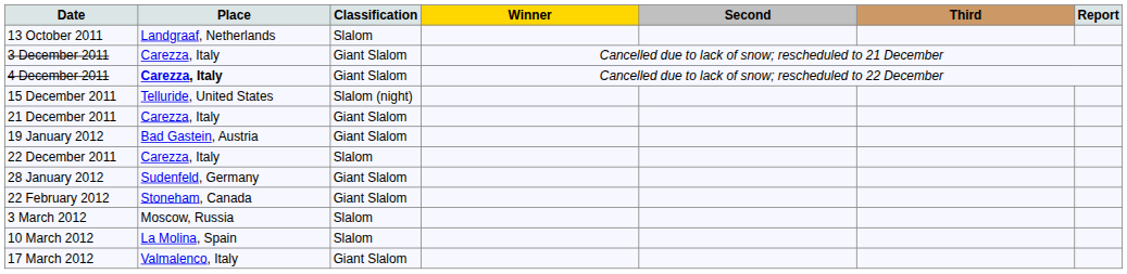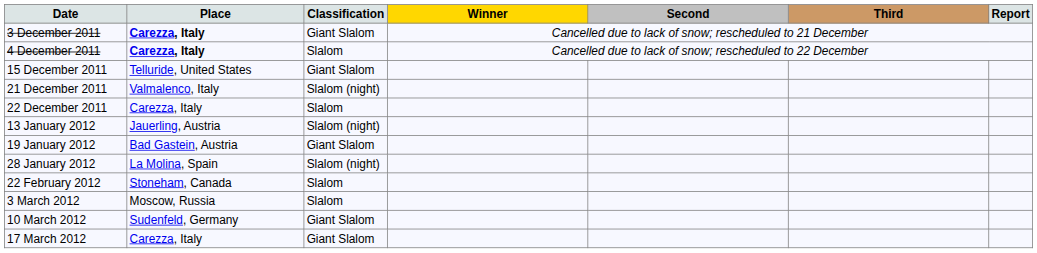 <table bgcolor="#f7f8ff" cellpadding="3" cellspacing="0" border="1" style="font-size: 95%; border: gray solid 1px; border-collapse: collapse;">
 <tr bgcolor="#CCCCCC">
 <td align="center" bgcolor="#DCE5E5" width="150"><strong>Date</strong></td>
 <td align="center" bgcolor="#DCE5E5" width="220"><strong>Place</strong></td>
 <td align="center" bgcolor="#DCE5E5" width="100"><strong>Classification</strong></td>
 <td align="center" bgcolor="gold" width="250"><strong>Winner</strong></td>
 <td align="center" bgcolor="silver" width="250"><strong>Second</strong></td>
 <td align="center" bgcolor="CC9966" width="250"><strong>Third</strong></td>
 <td align="center" bgcolor="#DCE5E5"><strong>Report</strong></td>
 </tr>
 <tr align="left">
-<td>13 October 2011</td>
-<td> <a href='#'>Landgraaf</a>, Netherlands</td>
+<td><s>3 December 2011</s></td>
+<td><strong> <a href='#'>Carezza</a>, Italy</strong></td>
+<td>Giant Slalom</td>
+<td colspan="4" align="center"><em>Cancelled due to lack of snow; rescheduled to 21 December</em></td>
+</tr>
+<tr align="left">
+<td><s>4 December 2011</s></td>
+<td><strong> <a href='#'>Carezza</a>, Italy</strong></td>
+<td>Slalom</td>
+<td colspan="4" align="center"><em>Cancelled due to lack of snow; rescheduled to 22 December</em></td>
+</tr>
+<tr align="left">
+<td>15 December 2011</td>
+<td> <a href='#'>Telluride</a>, United States</td>
+<td>Giant Slalom</td>
+<td></td>
+<td></td>
+<td></td>
+<td></td>
+</tr>
+<tr align="left">
+<td>21 December 2011</td>
+<td> <a href='#'>Valmalenco</a>, Italy</td>
+<td>Slalom (night)</td>
+<td></td>
+<td></td>
+<td></td>
+<td></td>
+</tr>
+<tr align="left">
+<td>22 December 2011</td>
+<td> <a href='#'>Carezza</a>, Italy</td>
 <td>Slalom</td>
 <td></td>
 <td></td>
 <td></td>
 <td></td>
 </tr>
 <tr align="left">
-<td><s>3 December 2011</s></td>
-<td> <a href='#'>Carezza</a>, Italy</td>
-<td>Giant Slalom</td>
-<td colspan="4" align="center"><em>Cancelled due to lack of snow; rescheduled to 21 December</em></td>
-</tr>
-<tr align="left">
-<td><s>4 December 2011</s></td>
-<td><strong> <a href='#'>Carezza</a>, Italy</strong></td>
-<td>Giant Slalom</td>
-<td colspan="4" align="center"><em>Cancelled due to lack of snow; rescheduled to 22 December</em></td>
-</tr>
-<tr align="left">
-<td>15 December 2011</td>
-<td> <a href='#'>Telluride</a>, United States</td>
+<td>13 January 2012</td>
+<td> <a href='#'>Jauerling</a>, Austria</td>
 <td>Slalom (night)</td>
-<td></td>
-<td></td>
-<td></td>
-<td></td>
-</tr>
-<tr align="left">
-<td>21 December 2011</td>
-<td> <a href='#'>Carezza</a>, Italy</td>
-<td>Giant Slalom</td>
 <td></td>
 <td></td>
 <td></td>
 <td></td>
 </tr>
 <tr align="left">
 <td>19 January 2012</td>
 <td> <a href='#'>Bad Gastein</a>, Austria</td>
 <td>Giant Slalom</td>
 <td></td>
 <td></td>
 <td></td>
 <td></td>
 </tr>
 <tr align="left">
-<td>22 December 2011</td>
-<td> <a href='#'>Carezza</a>, Italy</td>
-<td>Slalom</td>
-<td></td>
-<td></td>
-<td></td>
-<td></td>
-</tr>
-<tr align="left">
 <td>28 January 2012</td>
-<td> <a href='#'>Sudenfeld</a>, Germany</td>
-<td>Giant Slalom</td>
+<td> <a href='#'>La Molina</a>, Spain</td>
+<td>Slalom (night)</td>
 <td></td>
 <td></td>
 <td></td>
 <td></td>
 </tr>
 <tr align="left">
 <td>22 February 2012</td>
 <td> <a href='#'>Stoneham</a>, Canada</td>
-<td>Giant Slalom</td>
+<td>Slalom</td>
 <td></td>
 <td></td>
 <td></td>
 <td></td>
 </tr>
 <tr align="left">
 <td>3 March 2012</td>
 <td> Moscow, Russia</td>
 <td>Slalom</td>
 <td></td>
 <td></td>
 <td></td>
 <td></td>
 </tr>
 <tr align="left">
 <td>10 March 2012</td>
-<td> <a href='#'>La Molina</a>, Spain</td>
-<td>Slalom</td>
+<td> <a href='#'>Sudenfeld</a>, Germany</td>
+<td>Giant Slalom</td>
 <td></td>
 <td></td>
 <td></td>
 <td></td>
 </tr>
 <tr align="left">
 <td>17 March 2012</td>
-<td> <a href='#'>Valmalenco</a>, Italy</td>
+<td> <a href='#'>Carezza</a>, Italy</td>
 <td>Giant Slalom</td>
 <td></td>
 <td></td>
 <td></td>
 <td></td>
 </tr>
 </table>
